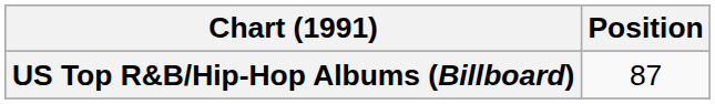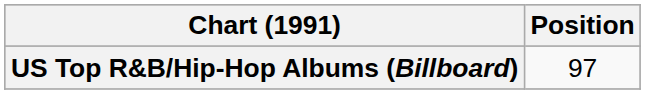 <table class="wikitable plainrowheaders" style="text-align:center">
 <tr>
 <th scope="col">Chart (1991)</th>
 <th scope="col">Position</th>
 </tr>
 <tr>
 <th scope="row">US Top R&B/Hip-Hop Albums (<em>Billboard</em>)</th>
-<td>87</td>
+<td>97</td>
 </tr>
 </table>
